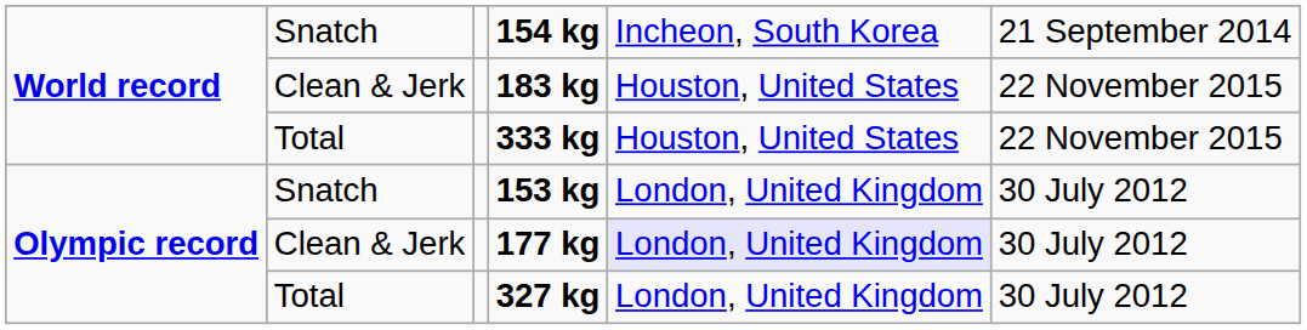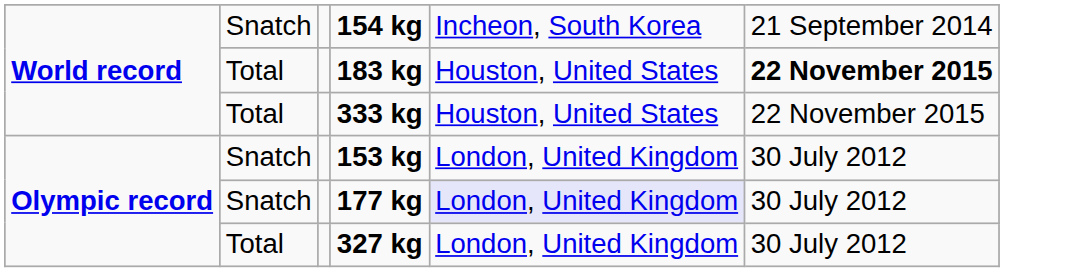 <table class="wikitable">
 <tr>
 <td rowspan=3><strong><a href='#'>World record</a></strong></td>
 <td>Snatch</td>
 <td></td>
 <td><strong>154 kg</strong></td>
 <td><a href='#'>Incheon</a>, <a href='#'>South Korea</a></td>
 <td>21 September 2014</td>
 </tr>
 <tr>
-<td>Clean & Jerk</td>
+<td>Total</td>
 <td></td>
 <td><strong>183 kg</strong></td>
 <td><a href='#'>Houston</a>, <a href='#'>United States</a></td>
-<td>22 November 2015</td>
+<td><strong>22 November 2015</strong></td>
 </tr>
 <tr>
 <td>Total</td>
 <td></td>
 <td><strong>333 kg</strong></td>
 <td><a href='#'>Houston</a>, <a href='#'>United States</a></td>
 <td>22 November 2015</td>
 </tr>
 <tr>
 <td rowspan=3><strong><a href='#'>Olympic record</a></strong></td>
 <td>Snatch</td>
 <td></td>
 <td><strong>153 kg</strong></td>
 <td><a href='#'>London</a>, <a href='#'>United Kingdom</a></td>
 <td>30 July 2012</td>
 </tr>
 <tr>
-<td>Clean & Jerk</td>
+<td>Snatch</td>
 <td></td>
 <td><strong>177 kg</strong></td>
 <td style="background: lavender;"><a href='#'>London</a>, <a href='#'>United Kingdom</a></td>
 <td>30 July 2012</td>
 </tr>
 <tr>
 <td>Total</td>
 <td></td>
 <td><strong>327 kg</strong></td>
 <td><a href='#'>London</a>, <a href='#'>United Kingdom</a></td>
 <td>30 July 2012</td>
 </tr>
 </table>
